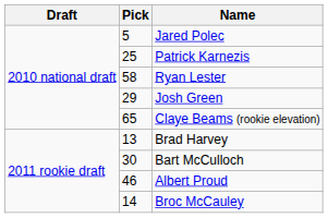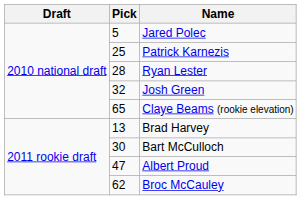 <table class="wikitable plainrowheaders">
 <tr>
 <th scope="col"><strong>Draft</strong></th>
 <th scope="col"><strong>Pick</strong></th>
 <th scope="col"><strong>Name</strong></th>
 </tr>
 <tr>
 <th rowspan= "5" style="font-weight: normal; background: #F9F9F9; text-align: left;"><a href='#'>2010 national draft</a></th>
 <td>5</td>
 <td><a href='#'>Jared Polec</a></td>
 </tr>
 <tr>
 <td>25</td>
 <td><a href='#'>Patrick Karnezis</a></td>
 </tr>
 <tr>
-<td>58</td>
+<td>28</td>
 <td><a href='#'>Ryan Lester</a></td>
 </tr>
 <tr>
-<td>29</td>
+<td>32</td>
 <td><a href='#'>Josh Green</a></td>
 </tr>
 <tr>
 <td>65</td>
 <td><a href='#'>Claye Beams</a> <small>(rookie elevation)</small></td>
 </tr>
 <tr>
 <th rowspan= "4" style="font-weight: normal; background: #F9F9F9; text-align: left;"><a href='#'>2011 rookie draft</a></th>
 <td>13</td>
 <td>Brad Harvey</td>
 </tr>
 <tr>
 <td>30</td>
 <td>Bart McCulloch</td>
 </tr>
 <tr>
-<td>46</td>
+<td>47</td>
 <td><a href='#'>Albert Proud</a></td>
 </tr>
 <tr>
-<td>14</td>
+<td>62</td>
 <td><a href='#'>Broc McCauley</a></td>
 </tr>
 </table>
